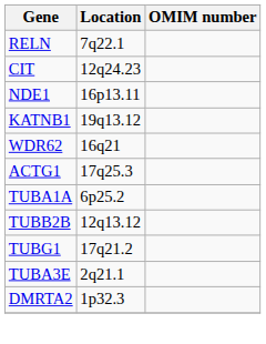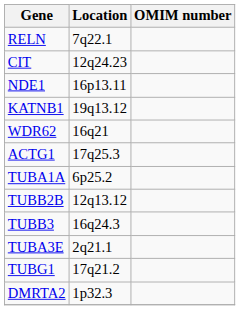 <table class="wikitable floatright">
 <tr>
 <th>Gene</th>
 <th>Location</th>
 <th>OMIM number</th>
 </tr>
 <tr>
 <td><a href='#'>RELN</a></td>
 <td>7q22.1</td>
 <td></td>
 </tr>
 <tr>
 <td><a href='#'>CIT</a></td>
 <td>12q24.23</td>
 <td></td>
 </tr>
 <tr>
 <td><a href='#'>NDE1</a></td>
 <td>16p13.11</td>
 <td></td>
 </tr>
 <tr>
 <td><a href='#'>KATNB1</a></td>
 <td>19q13.12</td>
 <td></td>
 </tr>
 <tr>
 <td><a href='#'>WDR62</a></td>
 <td>16q21</td>
 <td></td>
 </tr>
 <tr>
 <td><a href='#'>ACTG1</a></td>
 <td>17q25.3</td>
 <td></td>
 </tr>
 <tr>
 <td><a href='#'>TUBA1A</a></td>
 <td>6p25.2</td>
 <td></td>
 </tr>
 <tr>
 <td><a href='#'>TUBB2B</a></td>
 <td>12q13.12</td>
 <td></td>
 </tr>
 <tr>
-<td><a href='#'>TUBG1</a></td>
-<td>17q21.2</td>
+<td><a href='#'>TUBB3</a></td>
+<td>16q24.3</td>
 <td></td>
 </tr>
 <tr>
 <td><a href='#'>TUBA3E</a></td>
 <td>2q21.1</td>
+<td></td>
+</tr>
+<tr>
+<td><a href='#'>TUBG1</a></td>
+<td>17q21.2</td>
 <td></td>
 </tr>
 <tr>
 <td><a href='#'>DMRTA2</a></td>
 <td>1p32.3</td>
 <td></td>
 </tr>
 <tr>
 </tr>
 </table>
